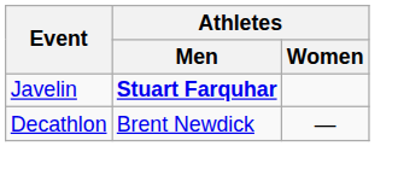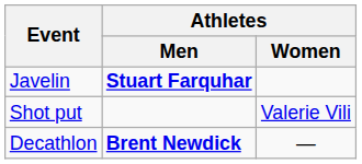 <table class=wikitable style="font-size:90%">
 <tr>
 <th rowspan=2>Event</th>
 <th colspan=2>Athletes</th>
 </tr>
 <tr>
 <th>Men</th>
 <th>Women</th>
 </tr>
 <tr>
 <td><a href='#'>Javelin</a></td>
 <td><strong><a href='#'>Stuart Farquhar</a></strong></td>
 <td></td>
 </tr>
 <tr>
+<td><a href='#'>Shot put</a></td>
+<td></td>
+<td><a href='#'>Valerie Vili</a></td>
+</tr>
+<tr>
 <td><a href='#'>Decathlon</a></td>
-<td><a href='#'>Brent Newdick</a></td>
+<td><strong><a href='#'>Brent Newdick</a></strong></td>
 <td align=center>—</td>
 </tr>
 </table>
